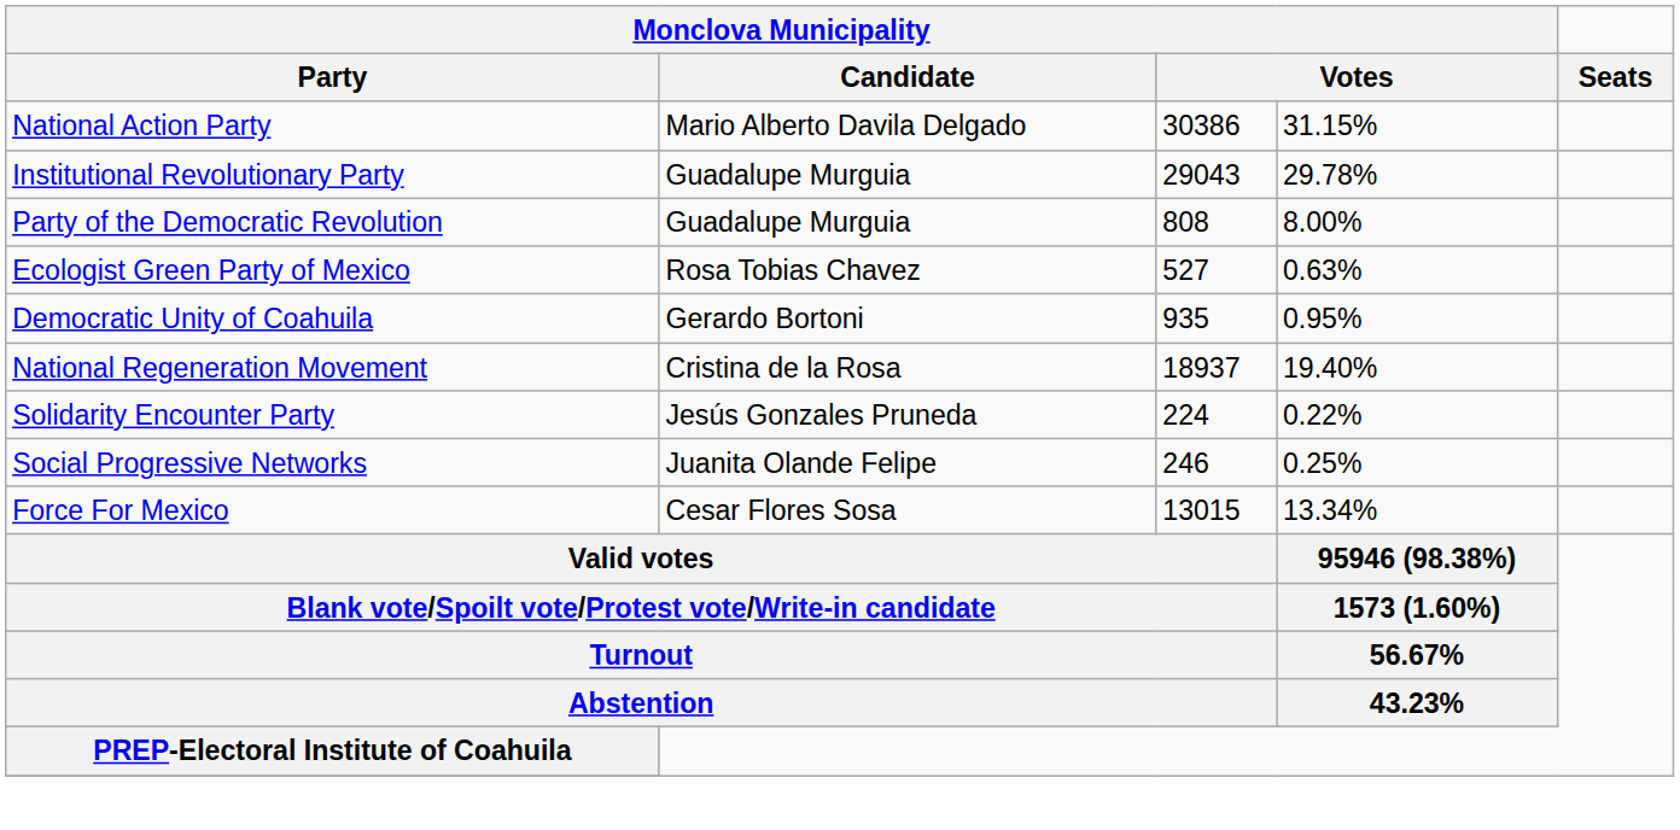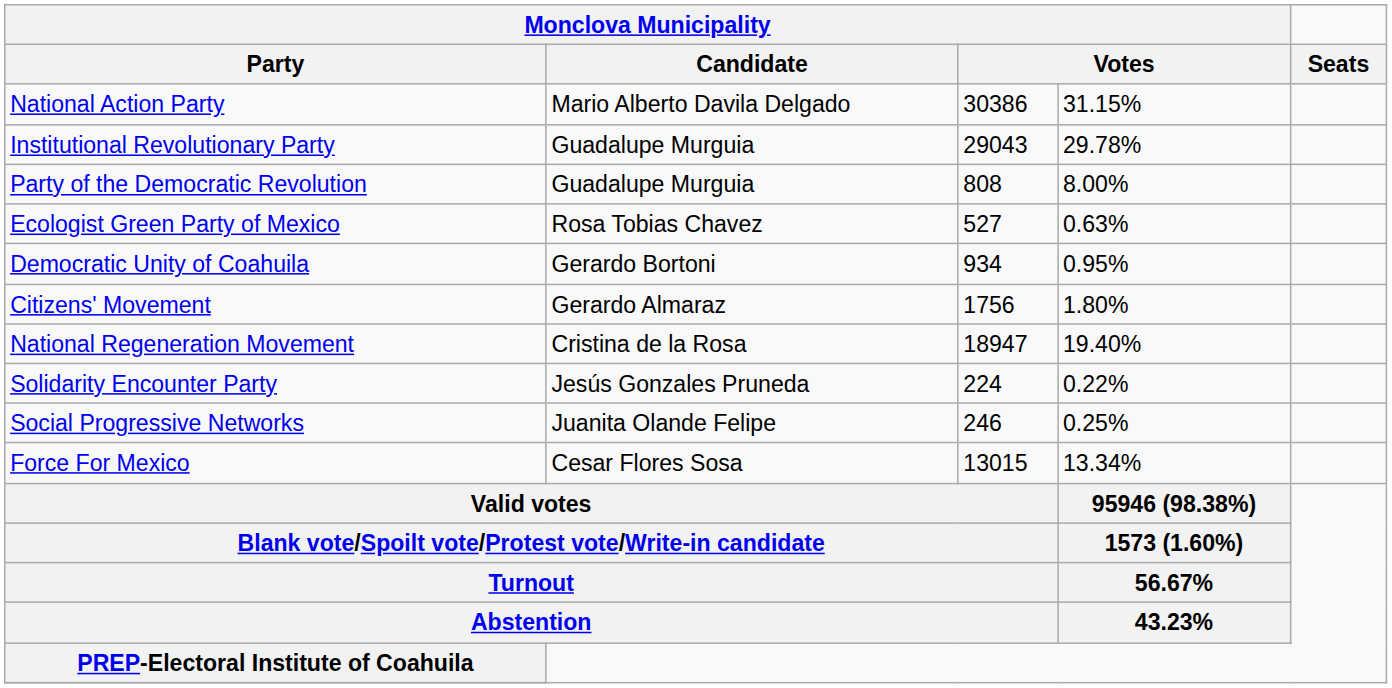 <table class="wikitable collapsible collapsed" style="font-size:95%; width:72%; line-height:126%; margin-bottom:0">
 <tr>
 <th Colspan = 4><strong><a href='#'>Monclova Municipality</a></strong></th>
 </tr>
 <tr style="background:#efefef;">
 <th Colspan = 1><strong>Party</strong></th>
 <th Colspan = 1><strong>Candidate</strong></th>
 <th Colspan = 2><strong>Votes</strong></th>
 <th Colspan = 1><strong>Seats</strong></th>
 </tr>
 <tr>
 <td> <a href='#'>National Action Party</a></td>
 <td>Mario Alberto Davila Delgado</td>
 <td>30386</td>
 <td>31.15%</td>
 <td></td>
 </tr>
 <tr>
 <td> <a href='#'>Institutional Revolutionary Party</a></td>
 <td>Guadalupe Murguia</td>
 <td>29043</td>
 <td>29.78%</td>
 <td></td>
 </tr>
 <tr>
 <td> <a href='#'>Party of the Democratic Revolution</a></td>
 <td>Guadalupe Murguia</td>
 <td>808</td>
 <td>8.00%</td>
 <td></td>
 </tr>
 <tr>
 <td> <a href='#'>Ecologist Green Party of Mexico</a></td>
 <td>Rosa Tobias Chavez</td>
 <td>527</td>
 <td>0.63%</td>
 <td></td>
 </tr>
 <tr>
 <td><a href='#'>Democratic Unity of Coahuila</a></td>
 <td>Gerardo Bortoni</td>
-<td>935</td>
+<td>934</td>
 <td>0.95%</td>
+<td></td>
+</tr>
+<tr>
+<td> <a href='#'>Citizens' Movement</a></td>
+<td>Gerardo Almaraz</td>
+<td>1756</td>
+<td>1.80%</td>
 <td></td>
 </tr>
 <tr>
 <td> <a href='#'>National Regeneration Movement</a></td>
 <td>Cristina de la Rosa</td>
-<td>18937</td>
+<td>18947</td>
 <td>19.40%</td>
 <td></td>
 </tr>
 <tr>
 <td> <a href='#'>Solidarity Encounter Party</a></td>
 <td>Jesús Gonzales Pruneda</td>
 <td>224</td>
 <td>0.22%</td>
 <td></td>
 </tr>
 <tr>
 <td> <a href='#'>Social Progressive Networks</a></td>
 <td>Juanita Olande Felipe</td>
 <td>246</td>
 <td>0.25%</td>
 <td></td>
 </tr>
 <tr>
 <td><a href='#'>Force For Mexico</a></td>
 <td>Cesar Flores Sosa</td>
 <td>13015</td>
 <td>13.34%</td>
 <td></td>
 </tr>
 <tr>
 <th Colspan = 3><strong>Valid votes</strong></th>
 <th>95946 (98.38%)</th>
 </tr>
 <tr>
 <th Colspan = 3><strong><a href='#'>Blank vote</a>/<a href='#'>Spoilt vote</a>/<a href='#'>Protest vote</a>/<a href='#'>Write-in candidate</a></strong></th>
 <th>1573 (1.60%)</th>
 </tr>
 <tr>
 <th Colspan = 3><strong><a href='#'>Turnout</a></strong></th>
 <th>56.67%</th>
 </tr>
 <tr>
 <th Colspan = 3><strong><a href='#'>Abstention</a></strong></th>
 <th>43.23%</th>
 </tr>
 <tr>
 <th Colspan =><a href='#'>PREP</a>-Electoral Institute of Coahuila</th>
 </tr>
 <tr>
 </tr>
 </table>
